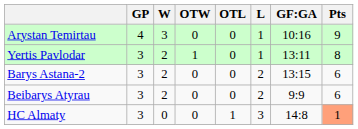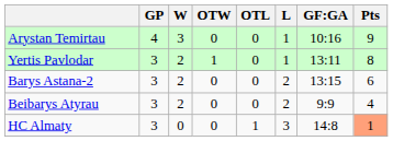 <table class="wikitable" width="50%">
 <tr>
 <th width="30%" bgcolor="#e0e0e0"></th>
 <th width="5%" bgcolor="#e0e0e0">GP</th>
 <th width="5%" bgcolor="#e0e0e0">W</th>
 <th width="5%" bgcolor="#e0e0e0">OTW</th>
 <th width="5%" bgcolor="#e0e0e0">OTL</th>
 <th width="5%" bgcolor="#e0e0e0">L</th>
 <th width="7.5%" bgcolor="#e0e0e0">GF:GA</th>
 <th width="7.5%" bgcolor="#e0e0e0">Pts</th>
 </tr>
 <tr align="center" bgcolor="#CCFFCC">
 <td align="left"><a href='#'>Arystan Temirtau</a></td>
 <td>4</td>
 <td>3</td>
 <td>0</td>
 <td>0</td>
 <td>1</td>
 <td>10:16</td>
 <td>9</td>
 </tr>
 <tr align="center" bgcolor="#CCFFCC">
 <td align="left"><a href='#'>Yertis Pavlodar</a></td>
 <td>3</td>
 <td>2</td>
 <td>1</td>
 <td>0</td>
 <td>1</td>
 <td>13:11</td>
 <td>8</td>
 </tr>
 <tr align="center">
 <td align="left"><a href='#'>Barys Astana-2</a></td>
 <td>3</td>
 <td>2</td>
 <td>0</td>
 <td>0</td>
 <td>2</td>
 <td>13:15</td>
 <td>6</td>
 </tr>
 <tr align="center">
 <td align="left"><a href='#'>Beibarys Atyrau</a></td>
 <td>3</td>
 <td>2</td>
 <td>0</td>
 <td>0</td>
 <td>2</td>
 <td>9:9</td>
-<td>6</td>
+<td>4</td>
 </tr>
 <tr align="center">
 <td align="left"><a href='#'>HC Almaty</a></td>
 <td>3</td>
 <td>0</td>
 <td>0</td>
 <td>1</td>
 <td>3</td>
 <td>14:8</td>
 <td style="background: lightsalmon;">1</td>
 </tr>
 </table>
